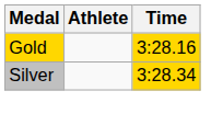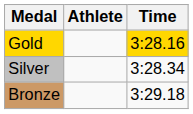 <table class="wikitable">
 <tr>
 <th>Medal</th>
 <th>Athlete</th>
 <th>Time</th>
 </tr>
 <tr>
 <td bgcolor="gold">Gold</td>
 <td></td>
 <td style="background: gold;">3:28.16</td>
 </tr>
 <tr>
 <td bgcolor="silver">Silver</td>
 <td></td>
-<td style="background: gold;">3:28.34</td>
+<td>3:28.34</td>
+</tr>
+<tr>
+<td bgcolor="CC9966">Bronze</td>
+<td></td>
+<td>3:29.18</td>
 </tr>
 </table>
